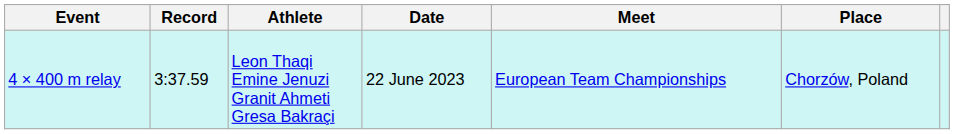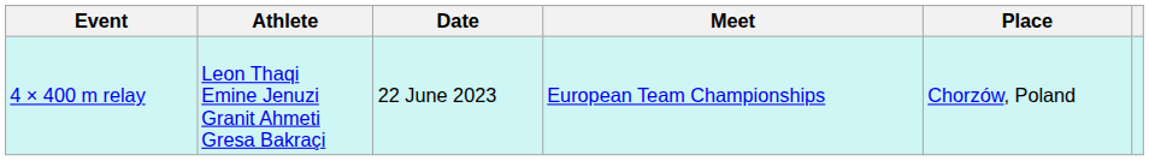 <table class="wikitable" style="font-size:95%; width: 100%;">
 <tr>
 <th>Event</th>
-<th>Record</th>
 <th>Athlete</th>
 <th>Date</th>
 <th>Meet</th>
 <th>Place</th>
 <th></th>
 </tr>
 <tr bgcolor="#CEF6F5">
 <td><a href='#'>4 × 400 m relay</a></td>
-<td>3:37.59</td>
 <td><br><a href='#'>Leon Thaqi</a><br><a href='#'>Emine Jenuzi</a><br><a href='#'>Granit Ahmeti</a><br><a href='#'>Gresa Bakraçi</a></td>
 <td>22 June 2023</td>
 <td><a href='#'>European Team Championships</a></td>
 <td><a href='#'>Chorzów</a>, Poland</td>
 <td></td>
 </tr>
 </table>
